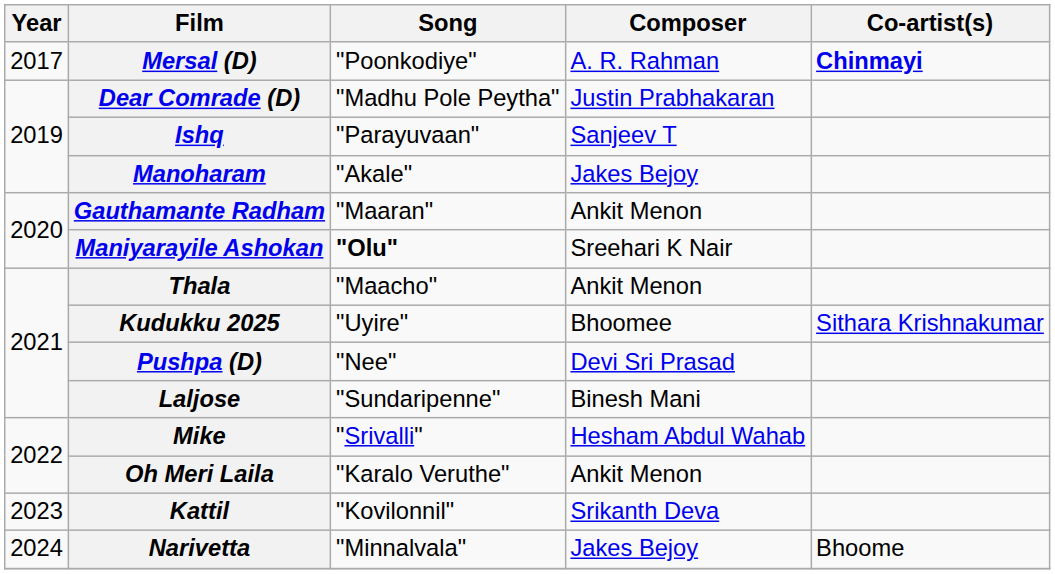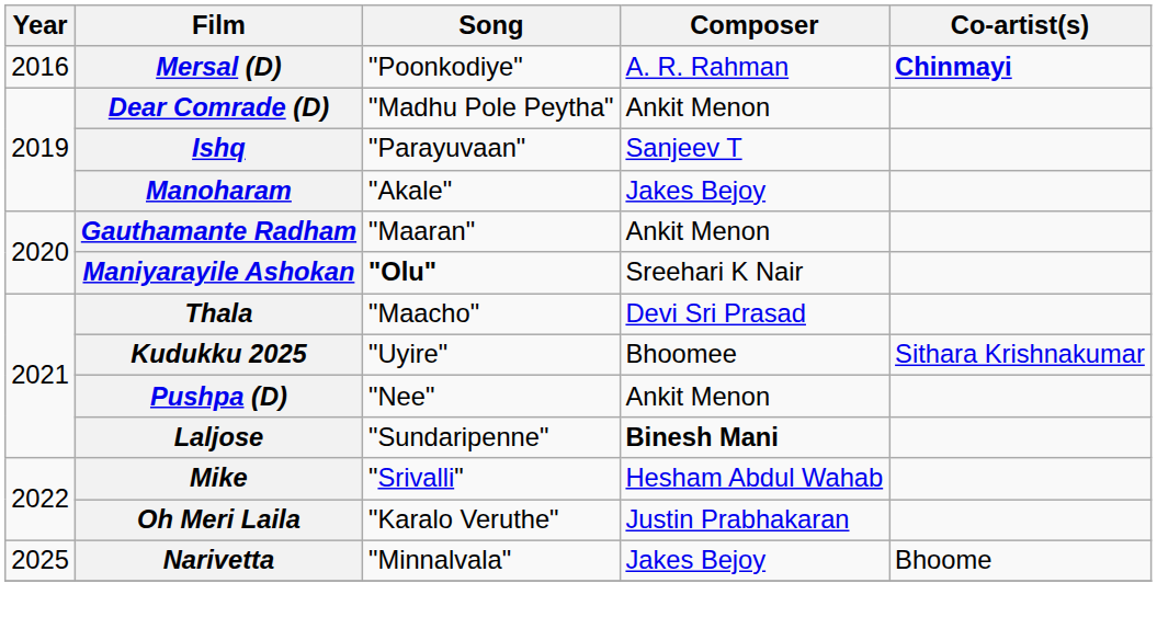 <table class="wikitable">
 <tr>
 <th>Year</th>
 <th>Film</th>
 <th>Song</th>
 <th>Composer</th>
 <th>Co-artist(s)</th>
 </tr>
 <tr>
-<td>2017</td>
+<td>2016</td>
 <th><a href='#'><em>Mersal</em></a> <em>(D)</em></th>
 <td>"Poonkodiye"</td>
 <td><a href='#'>A. R. Rahman</a></td>
 <td><strong><a href='#'>Chinmayi</a></strong></td>
 </tr>
 <tr>
 <td rowspan="3">2019</td>
 <th><em><a href='#'>Dear Comrade</a> (D)</em></th>
 <td>"Madhu Pole Peytha"</td>
-<td><a href='#'>Justin Prabhakaran</a></td>
+<td>Ankit Menon</td>
 <td></td>
 </tr>
 <tr>
 <th><em><a href='#'>Ishq</a></em></th>
 <td>"Parayuvaan"</td>
 <td><a href='#'>Sanjeev T</a></td>
 <td></td>
 </tr>
 <tr>
 <th><em><a href='#'>Manoharam</a></em></th>
 <td>"Akale"</td>
 <td><a href='#'>Jakes Bejoy</a></td>
 <td></td>
 </tr>
 <tr>
 <td rowspan="2">2020</td>
 <th><em><a href='#'>Gauthamante Radham</a></em></th>
 <td>"Maaran"</td>
 <td>Ankit Menon</td>
 <td></td>
 </tr>
 <tr>
 <th><em><a href='#'>Maniyarayile Ashokan</a></em></th>
 <td><strong>"Olu"</strong></td>
 <td>Sreehari K Nair</td>
 <td></td>
 </tr>
 <tr>
 <td rowspan="4">2021</td>
 <th><em>Thala</em></th>
 <td>"Maacho"</td>
-<td>Ankit Menon</td>
+<td><a href='#'>Devi Sri Prasad</a></td>
 <td></td>
 </tr>
 <tr>
 <th><em>Kudukku 2025</em></th>
 <td>"Uyire"</td>
 <td>Bhoomee</td>
 <td><a href='#'>Sithara Krishnakumar</a></td>
 </tr>
 <tr>
 <th><em><a href='#'>Pushpa</a></em> <em>(D)</em></th>
 <td>"Nee"</td>
-<td><a href='#'>Devi Sri Prasad</a></td>
+<td>Ankit Menon</td>
 <td></td>
 </tr>
 <tr>
 <th><em>Laljose</em></th>
 <td>"Sundaripenne"</td>
-<td>Binesh Mani</td>
+<td><strong>Binesh Mani</strong></td>
 <td></td>
 </tr>
 <tr>
 <td rowspan="2">2022</td>
 <th><em>Mike</em></th>
 <td>"<a href='#'>Srivalli</a>"</td>
 <td><a href='#'>Hesham Abdul Wahab</a></td>
 <td></td>
 </tr>
 <tr>
 <th><em>Oh Meri Laila</em></th>
 <td>"Karalo Veruthe"</td>
-<td>Ankit Menon</td>
+<td><a href='#'>Justin Prabhakaran</a></td>
 <td></td>
 </tr>
 <tr>
-<td>2023</td>
-<th><em>Kattil</em></th>
-<td>"Kovilonnil"</td>
-<td><a href='#'>Srikanth Deva</a></td>
-<td></td>
-</tr>
-<tr>
-<td>2024</td>
+<td>2025</td>
 <th><em>Narivetta</em></th>
 <td>"Minnalvala"</td>
 <td><a href='#'>Jakes Bejoy</a></td>
 <td>Bhoome</td>
 </tr>
 <tr>
 </tr>
 </table>
